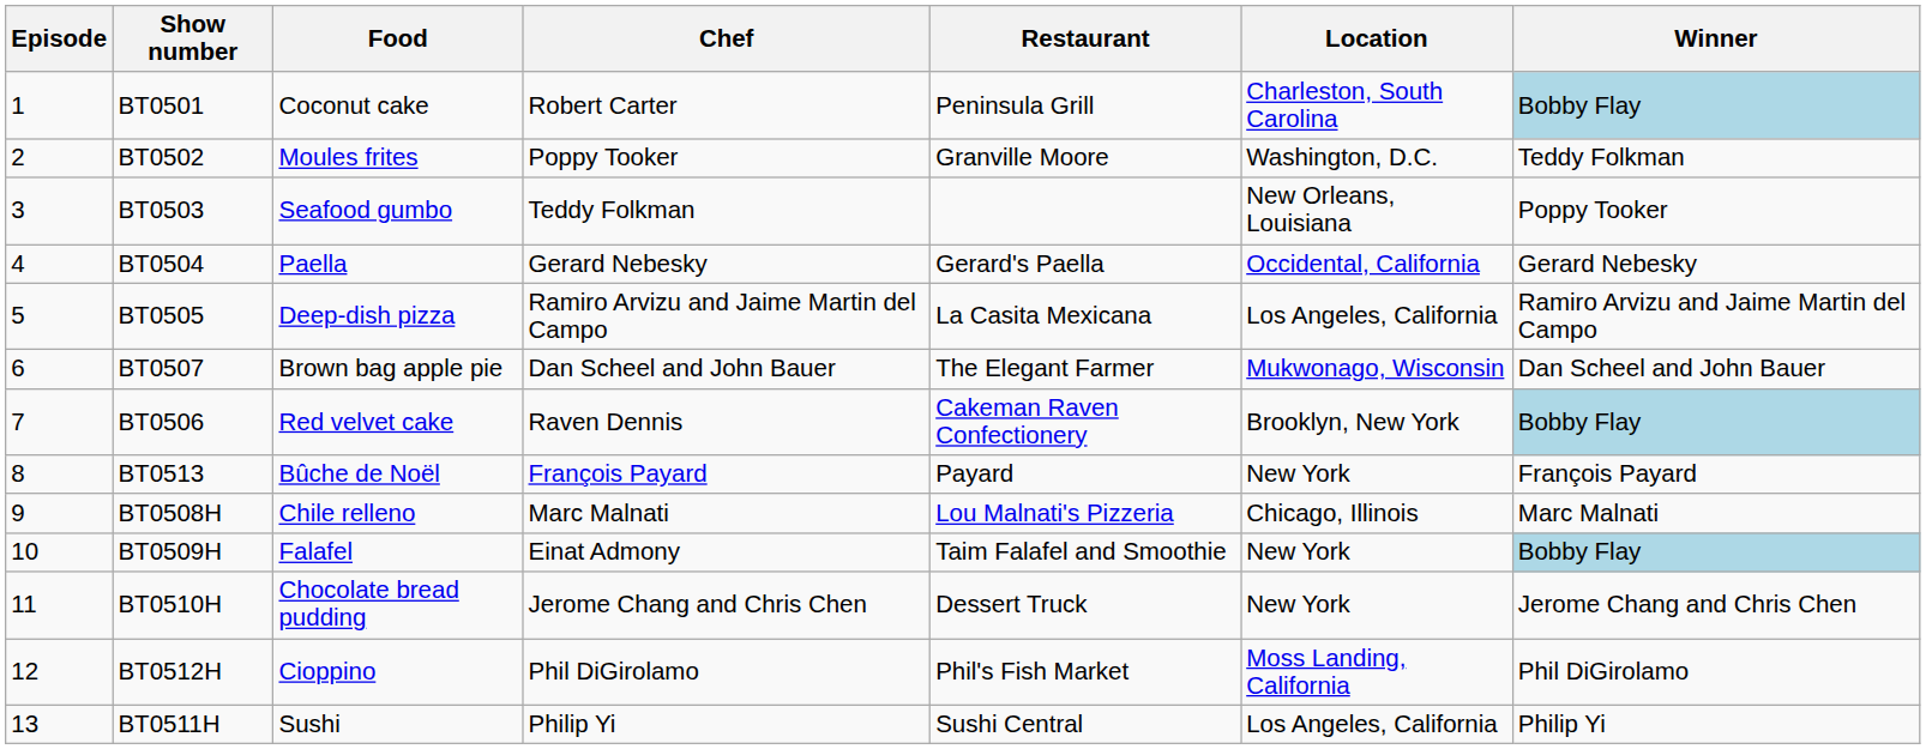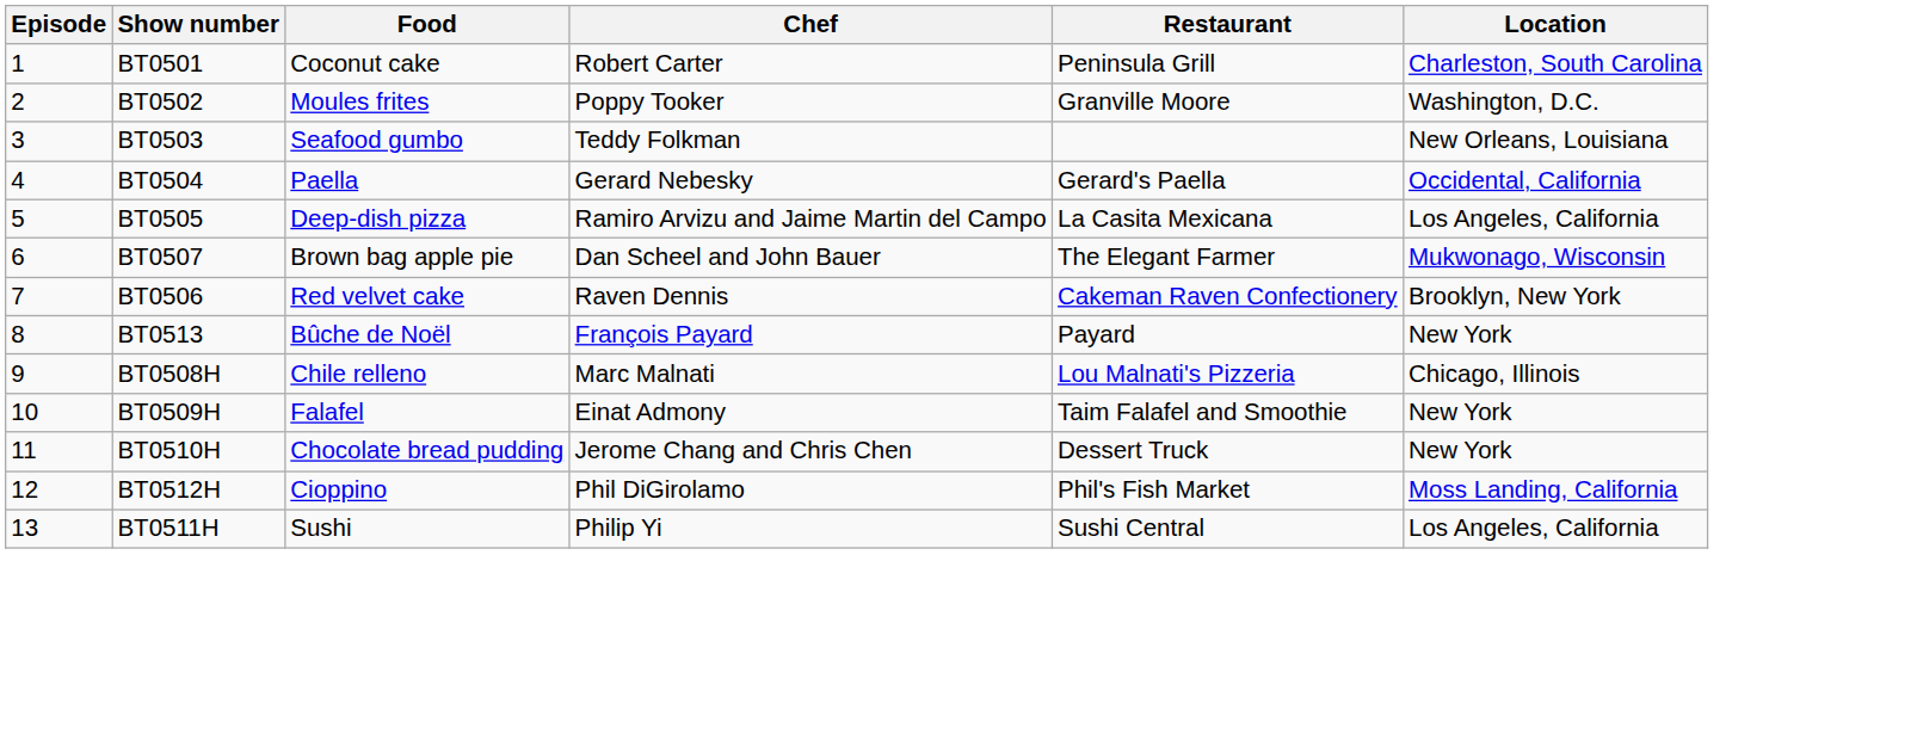 <table class="wikitable">
 <tr>
 <th>Episode</th>
 <th>Show number</th>
 <th>Food</th>
 <th>Chef</th>
 <th>Restaurant</th>
 <th>Location</th>
-<th>Winner</th>
 </tr>
 <tr>
 <td>1</td>
 <td>BT0501</td>
 <td>Coconut cake</td>
 <td>Robert Carter</td>
 <td>Peninsula Grill</td>
 <td><a href='#'>Charleston, South Carolina</a></td>
-<td style="background:lightblue;">Bobby Flay</td>
 </tr>
 <tr>
 <td>2</td>
 <td>BT0502</td>
 <td><a href='#'>Moules frites</a></td>
 <td>Poppy Tooker</td>
 <td>Granville Moore</td>
 <td>Washington, D.C.</td>
-<td>Teddy Folkman</td>
 </tr>
 <tr>
 <td>3</td>
 <td>BT0503</td>
 <td><a href='#'>Seafood gumbo</a></td>
 <td>Teddy Folkman</td>
 <td></td>
 <td>New Orleans, Louisiana</td>
-<td>Poppy Tooker</td>
 </tr>
 <tr>
 <td>4</td>
 <td>BT0504</td>
 <td><a href='#'>Paella</a></td>
 <td>Gerard Nebesky</td>
 <td>Gerard's Paella</td>
 <td><a href='#'>Occidental, California</a></td>
-<td>Gerard Nebesky</td>
 </tr>
 <tr>
 <td>5</td>
 <td>BT0505</td>
 <td><a href='#'>Deep-dish pizza</a></td>
 <td>Ramiro Arvizu and Jaime Martin del Campo</td>
 <td>La Casita Mexicana</td>
 <td>Los Angeles, California</td>
-<td>Ramiro Arvizu and Jaime Martin del Campo</td>
 </tr>
 <tr>
 <td>6</td>
 <td>BT0507</td>
 <td>Brown bag apple pie</td>
 <td>Dan Scheel and John Bauer</td>
 <td>The Elegant Farmer</td>
 <td><a href='#'>Mukwonago, Wisconsin</a></td>
-<td>Dan Scheel and John Bauer</td>
 </tr>
 <tr>
 <td>7</td>
 <td>BT0506</td>
 <td><a href='#'>Red velvet cake</a></td>
 <td>Raven Dennis</td>
 <td><a href='#'>Cakeman Raven Confectionery</a></td>
 <td>Brooklyn, New York</td>
-<td style="background:lightblue;">Bobby Flay</td>
 </tr>
 <tr>
 <td>8</td>
 <td>BT0513</td>
 <td><a href='#'>Bûche de Noël</a></td>
 <td><a href='#'>François Payard</a></td>
 <td>Payard</td>
 <td>New York</td>
-<td>François Payard</td>
 </tr>
 <tr>
 <td>9</td>
 <td>BT0508H</td>
 <td><a href='#'>Chile relleno</a></td>
 <td>Marc Malnati</td>
 <td><a href='#'>Lou Malnati's Pizzeria</a></td>
 <td>Chicago, Illinois</td>
-<td>Marc Malnati</td>
 </tr>
 <tr>
 <td>10</td>
 <td>BT0509H</td>
 <td><a href='#'>Falafel</a></td>
 <td>Einat Admony</td>
 <td>Taim Falafel and Smoothie</td>
 <td>New York</td>
-<td style="background:lightblue;">Bobby Flay</td>
 </tr>
 <tr>
 <td>11</td>
 <td>BT0510H</td>
 <td><a href='#'>Chocolate bread pudding</a></td>
 <td>Jerome Chang and Chris Chen</td>
 <td>Dessert Truck</td>
 <td>New York</td>
-<td>Jerome Chang and Chris Chen</td>
 </tr>
 <tr>
 <td>12</td>
 <td>BT0512H</td>
 <td><a href='#'>Cioppino</a></td>
 <td>Phil DiGirolamo</td>
 <td>Phil's Fish Market</td>
 <td><a href='#'>Moss Landing, California</a></td>
-<td>Phil DiGirolamo</td>
 </tr>
 <tr>
 <td>13</td>
 <td>BT0511H</td>
 <td>Sushi</td>
 <td>Philip Yi</td>
 <td>Sushi Central</td>
 <td>Los Angeles, California</td>
-<td>Philip Yi</td>
 </tr>
 </table>
